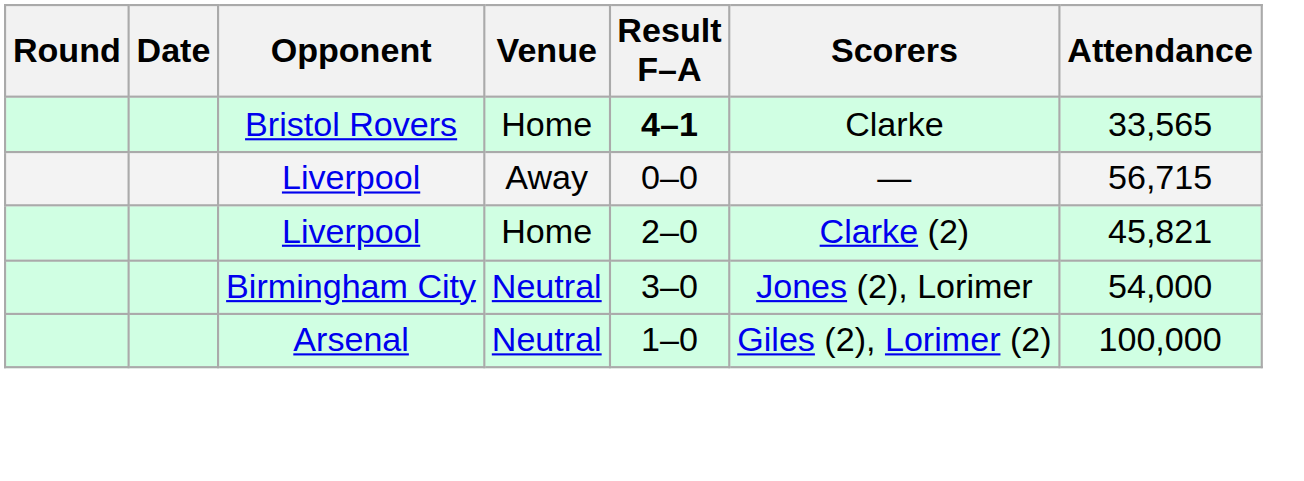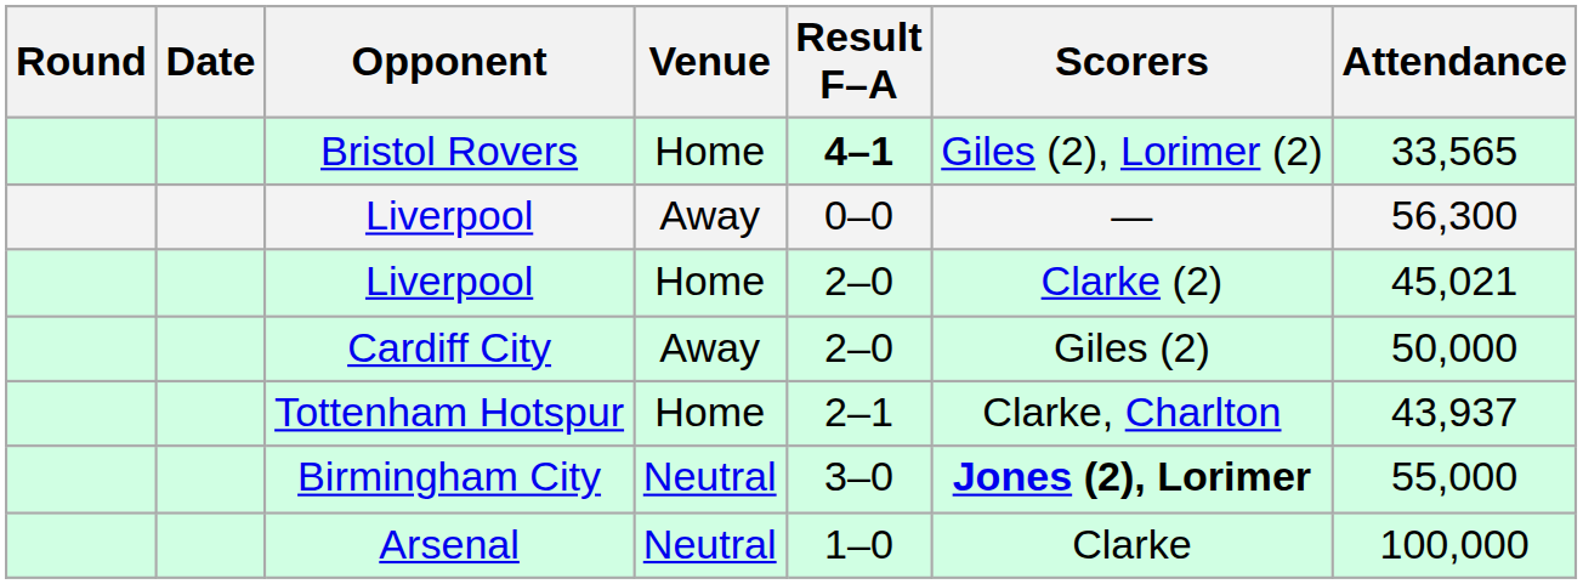 <table class="wikitable sortable" style="text-align:center;">
 <tr>
 <th>Round</th>
 <th>Date</th>
 <th>Opponent</th>
 <th>Venue</th>
 <th>Result<br>F–A</th>
 <th class=unsortable>Scorers</th>
 <th>Attendance</th>
 </tr>
 <tr bgcolor="#d0ffe3">
 <td></td>
 <td></td>
 <td><a href='#'>Bristol Rovers</a></td>
 <td>Home</td>
 <td><strong>4–1</strong></td>
-<td>Clarke</td>
+<td><a href='#'>Giles</a> (2), <a href='#'>Lorimer</a> (2)</td>
 <td>33,565</td>
 </tr>
 <tr bgcolor="#f3f3f3">
 <td></td>
 <td></td>
 <td><a href='#'>Liverpool</a></td>
 <td>Away</td>
 <td>0–0</td>
 <td>—</td>
-<td>56,715</td>
+<td>56,300</td>
 </tr>
 <tr bgcolor="#d0ffe3">
 <td></td>
 <td></td>
 <td><a href='#'>Liverpool</a></td>
 <td>Home</td>
 <td>2–0</td>
 <td><a href='#'>Clarke</a> (2)</td>
-<td>45,821</td>
+<td>45,021</td>
+</tr>
+<tr bgcolor="#d0ffe3">
+<td></td>
+<td></td>
+<td><a href='#'>Cardiff City</a></td>
+<td>Away</td>
+<td>2–0</td>
+<td>Giles (2)</td>
+<td>50,000</td>
+</tr>
+<tr bgcolor="#d0ffe3">
+<td></td>
+<td></td>
+<td><a href='#'>Tottenham Hotspur</a></td>
+<td>Home</td>
+<td>2–1</td>
+<td>Clarke, <a href='#'>Charlton</a></td>
+<td>43,937</td>
 </tr>
 <tr bgcolor="#d0ffe3">
 <td></td>
 <td></td>
 <td><a href='#'>Birmingham City</a></td>
 <td><a href='#'>Neutral</a></td>
 <td>3–0</td>
-<td><a href='#'>Jones</a> (2), Lorimer</td>
-<td>54,000</td>
+<td><strong><a href='#'>Jones</a> (2), Lorimer</strong></td>
+<td>55,000</td>
 </tr>
 <tr bgcolor="#d0ffe3">
 <td></td>
 <td></td>
 <td><a href='#'>Arsenal</a></td>
 <td><a href='#'>Neutral</a></td>
 <td>1–0</td>
-<td><a href='#'>Giles</a> (2), <a href='#'>Lorimer</a> (2)</td>
+<td>Clarke</td>
 <td>100,000</td>
 </tr>
 </table>
